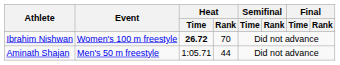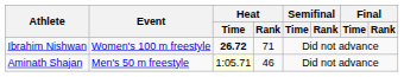 <table class="wikitable" style="font-size:90%">
 <tr>
 <th rowspan="2">Athlete</th>
 <th rowspan="2">Event</th>
 <th colspan="2">Heat</th>
 <th colspan="2">Semifinal</th>
 <th colspan="2">Final</th>
 </tr>
 <tr style="font-size:95%">
 <th>Time</th>
 <th>Rank</th>
 <th>Time</th>
 <th>Rank</th>
 <th>Time</th>
 <th>Rank</th>
 </tr>
 <tr style="text-align:center;">
 <td style="text-align:left;"><a href='#'>Ibrahim Nishwan</a></td>
 <td style="text-align:left;"><a href='#'>Women's 100 m freestyle</a></td>
 <td><strong>26.72</strong></td>
-<td>70</td>
+<td>71</td>
 <td colspan="4">Did not advance</td>
 </tr>
 <tr style="text-align:center;">
 <td style="text-align:left;"><a href='#'>Aminath Shajan</a></td>
 <td style="text-align:left;"><a href='#'>Men's 50 m freestyle</a></td>
-<td>1:05.71</td>
-<td>44</td>
+<td style="background: lightyellow;">1:05.71</td>
+<td>46</td>
 <td colspan="4">Did not advance</td>
 </tr>
 </table>
